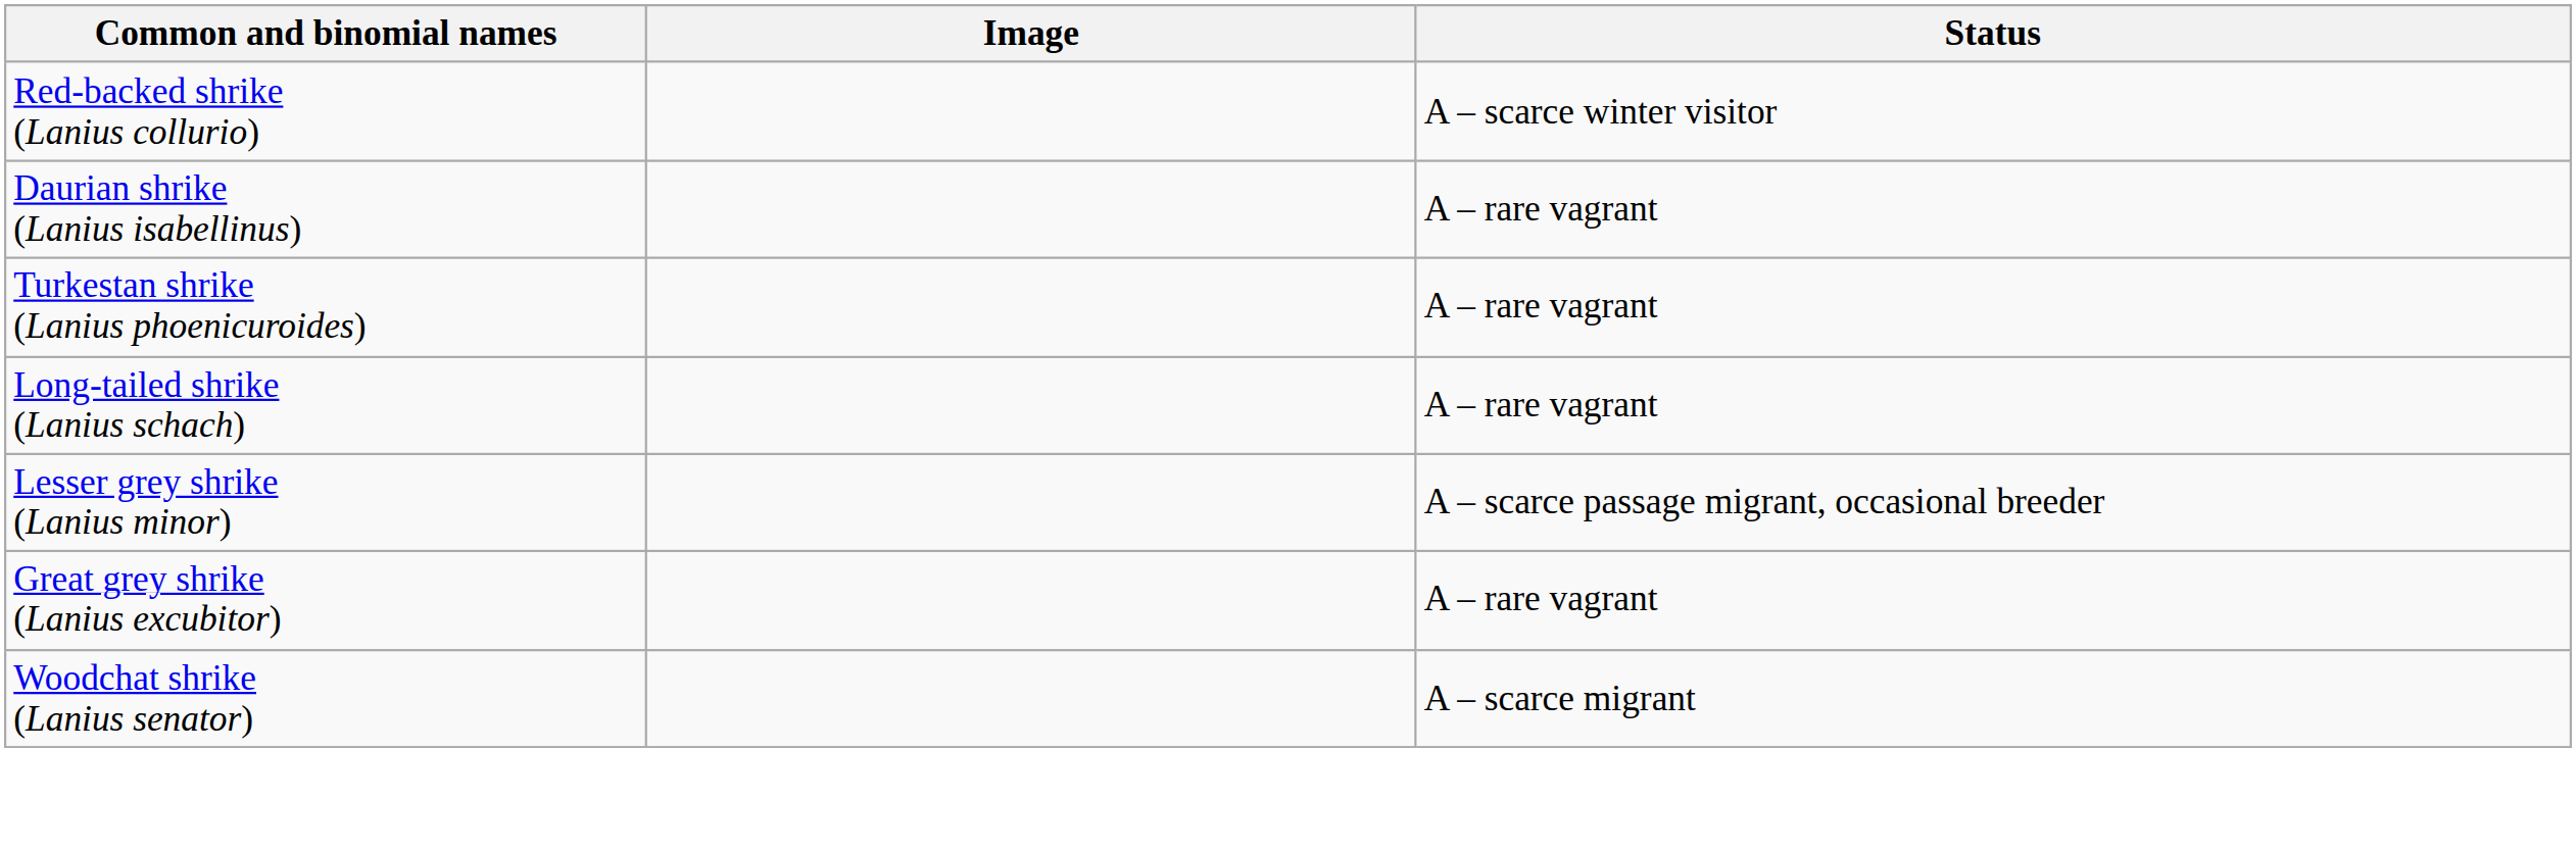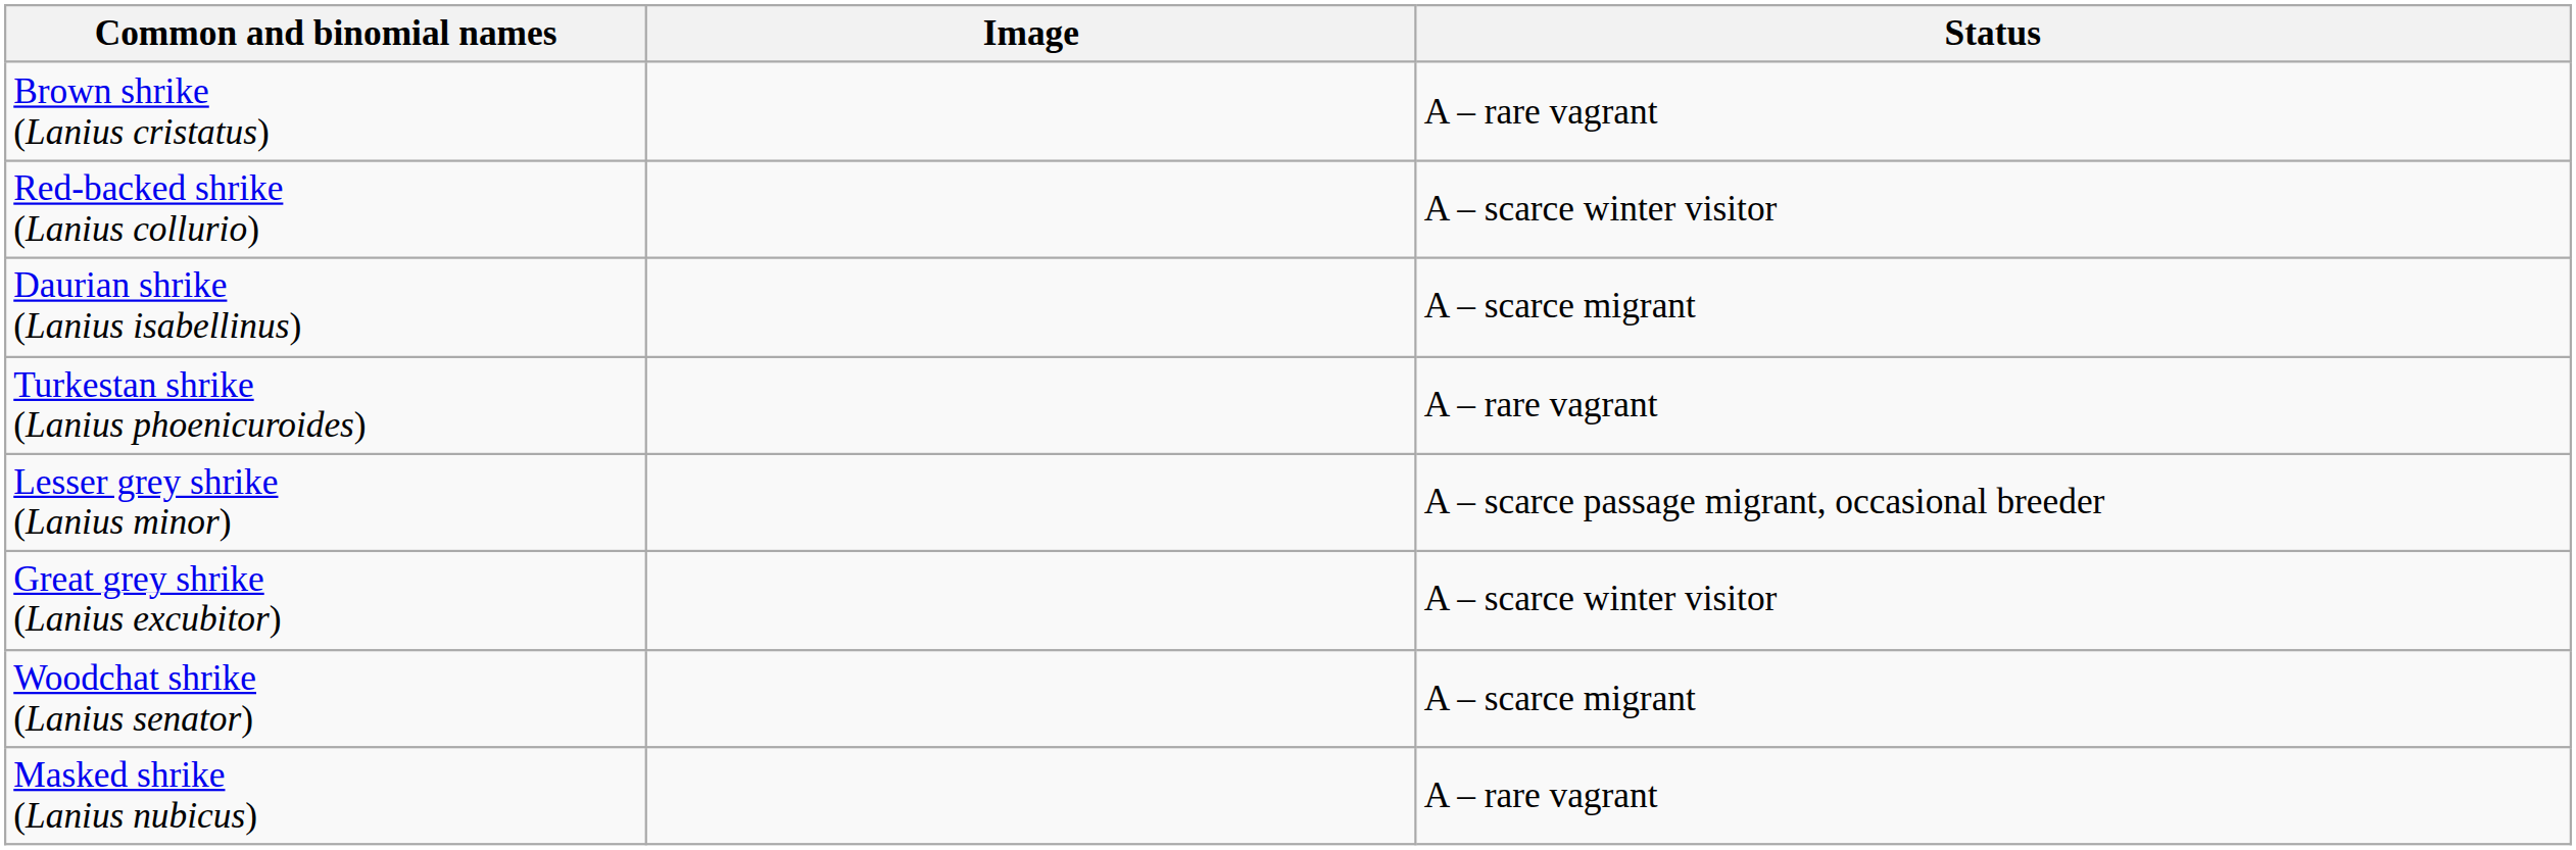 <table width=90% class="wikitable">
 <tr>
 <th width=25%>Common and binomial names</th>
 <th width=30%>Image</th>
 <th width=45%>Status</th>
+</tr>
+<tr>
+<td><a href='#'>Brown shrike</a><br>(<em>Lanius cristatus</em>)</td>
+<td></td>
+<td>A – rare vagrant</td>
 </tr>
 <tr>
 <td><a href='#'>Red-backed shrike</a><br>(<em>Lanius collurio</em>)</td>
 <td></td>
 <td>A – scarce winter visitor</td>
 </tr>
 <tr>
 <td><a href='#'>Daurian shrike</a><br>(<em>Lanius isabellinus</em>)</td>
 <td></td>
-<td>A – rare vagrant</td>
+<td>A – scarce migrant</td>
 </tr>
 <tr>
 <td><a href='#'>Turkestan shrike</a><br>(<em>Lanius phoenicuroides</em>)</td>
-<td></td>
-<td>A – rare vagrant</td>
-</tr>
-<tr>
-<td><a href='#'>Long-tailed shrike</a><br>(<em>Lanius schach</em>)</td>
 <td></td>
 <td>A – rare vagrant</td>
 </tr>
 <tr>
 <td><a href='#'>Lesser grey shrike</a><br>(<em>Lanius minor</em>)</td>
 <td></td>
 <td>A – scarce passage migrant, occasional breeder</td>
 </tr>
 <tr>
 <td><a href='#'>Great grey shrike</a><br>(<em>Lanius excubitor</em>)</td>
 <td></td>
-<td>A – rare vagrant</td>
+<td>A – scarce winter visitor</td>
 </tr>
 <tr>
 <td><a href='#'>Woodchat shrike</a><br>(<em>Lanius senator</em>)</td>
 <td></td>
 <td>A – scarce migrant</td>
 </tr>
+<tr>
+<td><a href='#'>Masked shrike</a><br>(<em>Lanius nubicus</em>)</td>
+<td></td>
+<td>A – rare vagrant</td>
+</tr>
 </table>
